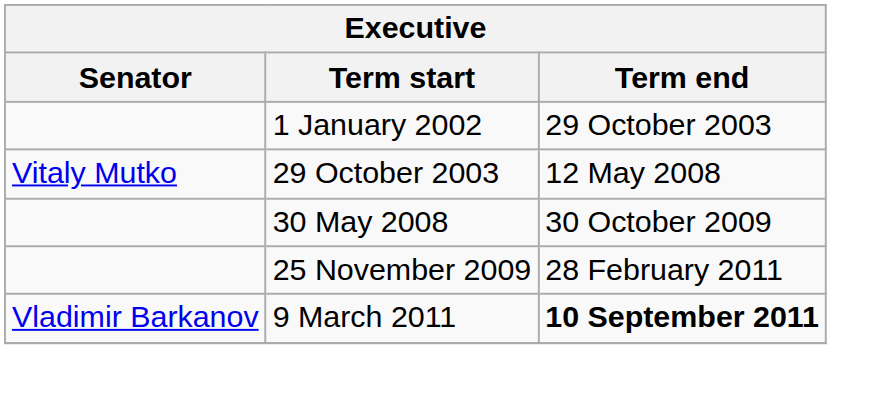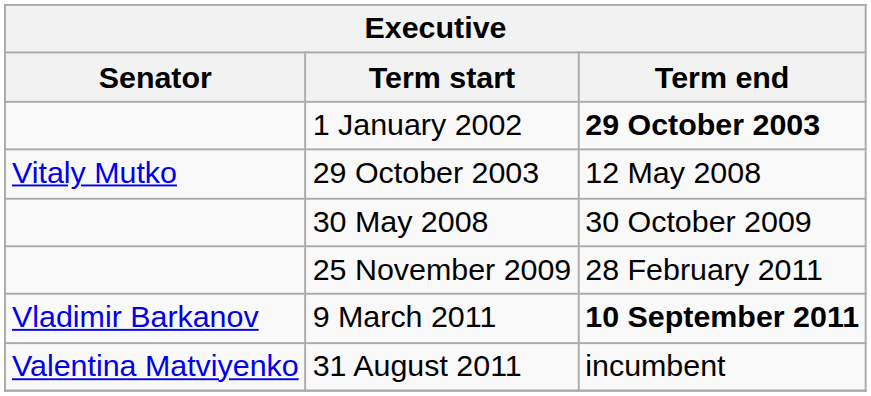 <table class="wikitable sortable">
 <tr>
 <th colspan=3>Executive</th>
 </tr>
 <tr>
 <th>Senator</th>
 <th>Term start</th>
 <th>Term end</th>
 </tr>
 <tr>
 <td></td>
 <td>1 January 2002</td>
-<td>29 October 2003</td>
+<td><strong>29 October 2003</strong></td>
 </tr>
 <tr>
 <td><a href='#'>Vitaly Mutko</a></td>
 <td>29 October 2003</td>
 <td>12 May 2008</td>
 </tr>
 <tr>
 <td></td>
 <td>30 May 2008</td>
 <td>30 October 2009</td>
 </tr>
 <tr>
 <td></td>
 <td>25 November 2009</td>
 <td>28 February 2011</td>
 </tr>
 <tr>
 <td><a href='#'>Vladimir Barkanov</a></td>
 <td>9 March 2011</td>
 <td><strong>10 September 2011</strong></td>
 </tr>
 <tr>
+<td><a href='#'>Valentina Matviyenko</a></td>
+<td>31 August 2011</td>
+<td>incumbent</td>
+</tr>
+<tr>
 </tr>
 </table>
